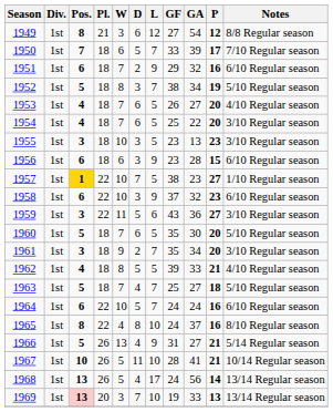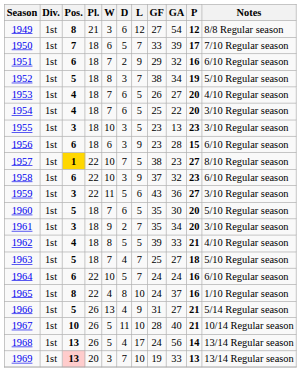 <table class="wikitable sortable">
 <tr>
 <th>Season</th>
 <th>Div.</th>
 <th>Pos.</th>
 <th>Pl.</th>
 <th>W</th>
 <th>D</th>
 <th>L</th>
 <th>GF</th>
 <th>GA</th>
 <th>P</th>
 <th>Notes</th>
 </tr>
 <tr>
 <td align=center><a href='#'>1949</a></td>
 <td align=center>1st</td>
 <td align=center><strong>8</strong></td>
 <td align=center>21</td>
 <td align=center>3</td>
 <td align=center>6</td>
 <td align=center>12</td>
 <td align=center>27</td>
 <td align=center>54</td>
 <td align=center><strong>12</strong></td>
 <td>8/8 Regular season</td>
 </tr>
 <tr>
 <td align=center><a href='#'>1950</a></td>
 <td align=center>1st</td>
 <td align=center><strong>7</strong></td>
 <td align=center>18</td>
 <td align=center>6</td>
 <td align=center>5</td>
 <td align=center>7</td>
 <td align=center>33</td>
 <td align=center>39</td>
 <td align=center><strong>17</strong></td>
 <td>7/10 Regular season</td>
 </tr>
 <tr>
 <td align=center><a href='#'>1951</a></td>
 <td align=center>1st</td>
 <td align=center><strong>6</strong></td>
 <td align=center>18</td>
 <td align=center>7</td>
 <td align=center>2</td>
 <td align=center>9</td>
 <td align=center>29</td>
 <td align=center>32</td>
 <td align=center><strong>16</strong></td>
 <td>6/10 Regular season</td>
 </tr>
 <tr>
 <td align=center><a href='#'>1952</a></td>
 <td align=center>1st</td>
 <td align=center><strong>5</strong></td>
 <td align=center>18</td>
 <td align=center>8</td>
 <td align=center>3</td>
 <td align=center>7</td>
 <td align=center>38</td>
 <td align=center>34</td>
 <td align=center><strong>19</strong></td>
 <td>5/10 Regular season</td>
 </tr>
 <tr>
 <td align=center><a href='#'>1953</a></td>
 <td align=center>1st</td>
 <td align=center><strong>4</strong></td>
 <td align=center>18</td>
 <td align=center>7</td>
 <td align=center>6</td>
 <td align=center>5</td>
 <td align=center>26</td>
 <td align=center>27</td>
 <td align=center><strong>20</strong></td>
 <td>4/10 Regular season</td>
 </tr>
 <tr>
 <td align=center><a href='#'>1954</a></td>
 <td align=center>1st</td>
 <td align=center><strong>4</strong></td>
 <td align=center>18</td>
 <td align=center>7</td>
 <td align=center>6</td>
 <td align=center>5</td>
 <td align=center>25</td>
 <td align=center>22</td>
 <td align=center><strong>20</strong></td>
 <td>3/10 Regular season</td>
 </tr>
 <tr>
 <td align=center><a href='#'>1955</a></td>
 <td align=center>1st</td>
 <td align=center><strong>3</strong></td>
 <td align=center>18</td>
 <td align=center>10</td>
 <td align=center>3</td>
 <td align=center>5</td>
 <td align=center>23</td>
 <td align=center>13</td>
 <td align=center><strong>23</strong></td>
 <td>3/10 Regular season</td>
 </tr>
 <tr>
 <td align=center><a href='#'>1956</a></td>
 <td align=center>1st</td>
 <td align=center><strong>6</strong></td>
 <td align=center>18</td>
 <td align=center>6</td>
 <td align=center>3</td>
 <td align=center>9</td>
 <td align=center>23</td>
 <td align=center>28</td>
 <td align=center><strong>15</strong></td>
 <td>6/10 Regular season</td>
 </tr>
 <tr>
 <td align=center><a href='#'>1957</a></td>
 <td align=center>1st</td>
 <td align=center bgcolor=gold><strong>1</strong></td>
 <td align=center>22</td>
 <td align=center>10</td>
 <td align=center>7</td>
 <td align=center>5</td>
 <td align=center>38</td>
 <td align=center>23</td>
 <td align=center><strong>27</strong></td>
-<td>1/10 Regular season</td>
+<td>8/10 Regular season</td>
 </tr>
 <tr>
 <td align=center><a href='#'>1958</a></td>
 <td align=center>1st</td>
 <td align=center><strong>6</strong></td>
 <td align=center>22</td>
 <td align=center>10</td>
 <td align=center>3</td>
 <td align=center>9</td>
 <td align=center>37</td>
 <td align=center>32</td>
 <td align=center><strong>23</strong></td>
 <td>6/10 Regular season</td>
 </tr>
 <tr>
 <td align=center><a href='#'>1959</a></td>
 <td align=center>1st</td>
 <td align=center><strong>3</strong></td>
 <td align=center>22</td>
 <td align=center>11</td>
 <td align=center>5</td>
 <td align=center>6</td>
 <td align=center>43</td>
 <td align=center>36</td>
 <td align=center><strong>27</strong></td>
 <td>3/10 Regular season</td>
 </tr>
 <tr>
 <td align=center><a href='#'>1960</a></td>
 <td align=center>1st</td>
 <td align=center><strong>5</strong></td>
 <td align=center>18</td>
 <td align=center>7</td>
 <td align=center>6</td>
 <td align=center>5</td>
 <td align=center>35</td>
 <td align=center>30</td>
 <td align=center><strong>20</strong></td>
 <td>5/10 Regular season</td>
 </tr>
 <tr>
 <td align=center><a href='#'>1961</a></td>
 <td align=center>1st</td>
 <td align=center><strong>3</strong></td>
 <td align=center>18</td>
 <td align=center>9</td>
 <td align=center>2</td>
 <td align=center>7</td>
 <td align=center>35</td>
 <td align=center>34</td>
 <td align=center><strong>20</strong></td>
 <td>3/10 Regular season</td>
 </tr>
 <tr>
 <td align=center><a href='#'>1962</a></td>
 <td align=center>1st</td>
 <td align=center><strong>4</strong></td>
 <td align=center>18</td>
 <td align=center>8</td>
 <td align=center>5</td>
 <td align=center>5</td>
 <td align=center>39</td>
 <td align=center>33</td>
 <td align=center><strong>21</strong></td>
 <td>4/10 Regular season</td>
 </tr>
 <tr>
 <td align=center><a href='#'>1963</a></td>
 <td align=center>1st</td>
 <td align=center><strong>5</strong></td>
 <td align=center>18</td>
 <td align=center>7</td>
 <td align=center>4</td>
 <td align=center>7</td>
 <td align=center>25</td>
 <td align=center>27</td>
 <td align=center><strong>18</strong></td>
 <td>5/10 Regular season</td>
 </tr>
 <tr>
 <td align=center><a href='#'>1964</a></td>
 <td align=center>1st</td>
 <td align=center><strong>6</strong></td>
 <td align=center>22</td>
 <td align=center>10</td>
 <td align=center>5</td>
 <td align=center>7</td>
 <td align=center>24</td>
 <td align=center>24</td>
 <td align=center><strong>16</strong></td>
 <td>6/10 Regular season</td>
 </tr>
 <tr>
 <td align=center><a href='#'>1965</a></td>
 <td align=center>1st</td>
 <td align=center><strong>8</strong></td>
 <td align=center>22</td>
 <td align=center>4</td>
 <td align=center>8</td>
 <td align=center>10</td>
 <td align=center>24</td>
 <td align=center>37</td>
 <td align=center><strong>16</strong></td>
-<td>8/10 Regular season</td>
+<td>1/10 Regular season</td>
 </tr>
 <tr>
 <td align=center><a href='#'>1966</a></td>
 <td align=center>1st</td>
 <td align=center><strong>5</strong></td>
 <td align=center>26</td>
 <td align=center>13</td>
 <td align=center>4</td>
 <td align=center>9</td>
 <td align=center>31</td>
 <td align=center>27</td>
 <td align=center><strong>21</strong></td>
 <td>5/14 Regular season</td>
 </tr>
 <tr>
 <td align=center><a href='#'>1967</a></td>
 <td align=center>1st</td>
 <td align=center><strong>10</strong></td>
 <td align=center>26</td>
 <td align=center>5</td>
 <td align=center>11</td>
 <td align=center>10</td>
 <td align=center>28</td>
-<td align=center>41</td>
+<td align=center>40</td>
 <td align=center><strong>21</strong></td>
 <td>10/14 Regular season</td>
 </tr>
 <tr>
 <td align=center><a href='#'>1968</a></td>
 <td align=center>1st</td>
 <td align=center><strong>13</strong></td>
 <td align=center>26</td>
 <td align=center>5</td>
 <td align=center>4</td>
 <td align=center>17</td>
 <td align=center>24</td>
 <td align=center>56</td>
 <td align=center><strong>14</strong></td>
 <td>13/14 Regular season</td>
 </tr>
 <tr>
 <td align=center><a href='#'>1969</a></td>
 <td align=center>1st</td>
 <td align=center bgcolor=#ffcccc><strong>13</strong></td>
 <td align=center>20</td>
 <td align=center>3</td>
 <td align=center>7</td>
 <td align=center>10</td>
 <td align=center>19</td>
 <td align=center>33</td>
 <td align=center><strong>13</strong></td>
 <td>13/14 Regular season</td>
 </tr>
 <tr>
 </tr>
 </table>
